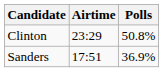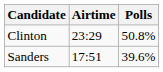 <table class="wikitable sortable floatright">
 <tr>
 <th>Candidate</th>
 <th>Airtime</th>
 <th>Polls</th>
 </tr>
 <tr>
 <td>Clinton</td>
 <td>23:29</td>
 <td>50.8%</td>
 </tr>
 <tr>
 <td>Sanders</td>
 <td>17:51</td>
-<td>36.9%</td>
+<td>39.6%</td>
 </tr>
 </table>
